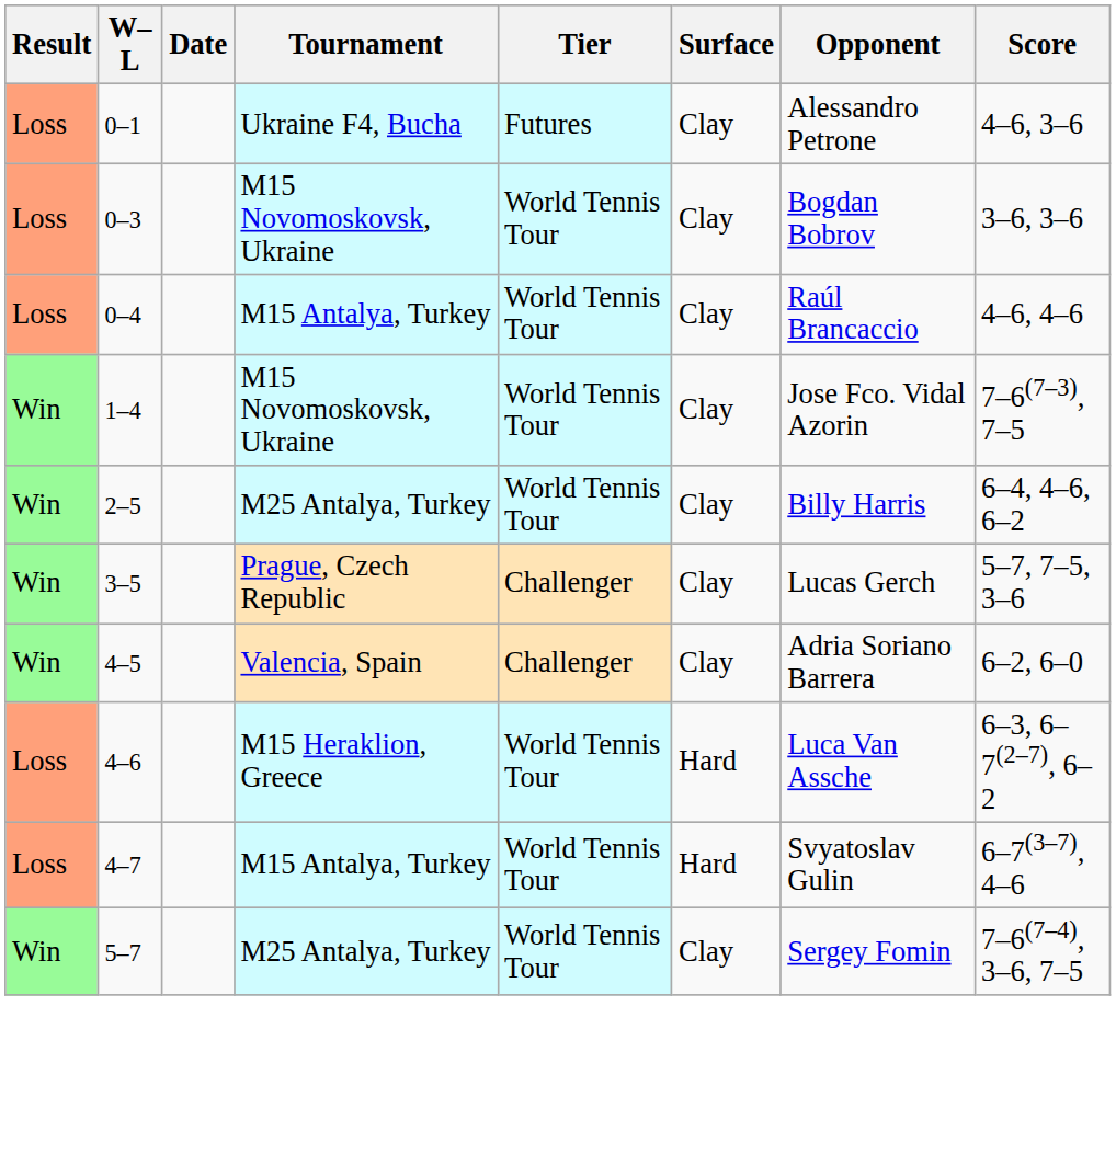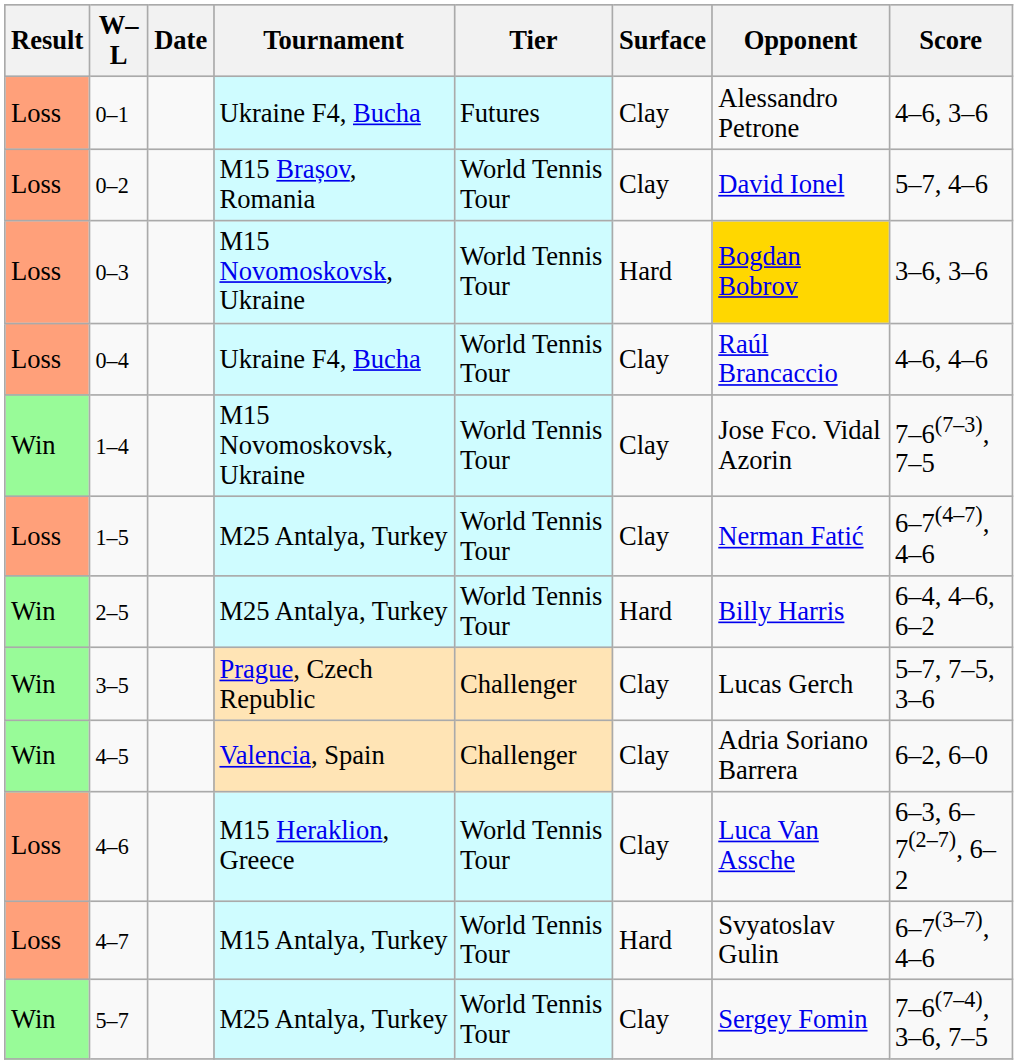 <table class="sortable wikitable">
 <tr>
 <th>Result</th>
 <th class="unsortable">W–L</th>
 <th>Date</th>
 <th>Tournament</th>
 <th>Tier</th>
 <th>Surface</th>
 <th>Opponent</th>
 <th class="unsortable">Score</th>
 </tr>
 <tr>
 <td bgcolor=FFA07A>Loss</td>
 <td><small>0–1</small></td>
 <td></td>
 <td style="background:#cffcff;">Ukraine F4, <a href='#'>Bucha</a></td>
 <td style="background:#cffcff;">Futures</td>
 <td>Clay</td>
 <td> Alessandro Petrone</td>
 <td>4–6, 3–6</td>
 </tr>
 <tr>
 <td bgcolor=FFA07A>Loss</td>
+<td><small>0–2</small></td>
+<td></td>
+<td style="background:#cffcff;">M15 <a href='#'>Brașov</a>, Romania</td>
+<td style="background:#cffcff;">World Tennis Tour</td>
+<td>Clay</td>
+<td> <a href='#'>David Ionel</a></td>
+<td>5–7, 4–6</td>
+</tr>
+<tr>
+<td bgcolor=FFA07A>Loss</td>
 <td><small>0–3</small></td>
 <td></td>
 <td style="background:#cffcff;">M15 <a href='#'>Novomoskovsk</a>, Ukraine</td>
 <td style="background:#cffcff;">World Tennis Tour</td>
-<td>Clay</td>
-<td> <a href='#'>Bogdan Bobrov</a></td>
+<td>Hard</td>
+<td style="background: gold;"> <a href='#'>Bogdan Bobrov</a></td>
 <td>3–6, 3–6</td>
 </tr>
 <tr>
 <td bgcolor=FFA07A>Loss</td>
 <td><small>0–4</small></td>
 <td></td>
-<td style="background:#cffcff;">M15 <a href='#'>Antalya</a>, Turkey</td>
+<td style="background:#cffcff;">Ukraine F4, <a href='#'>Bucha</a></td>
 <td style="background:#cffcff;">World Tennis Tour</td>
 <td>Clay</td>
 <td> <a href='#'>Raúl Brancaccio</a></td>
 <td>4–6, 4–6</td>
 </tr>
 <tr>
 <td bgcolor=98FB98>Win</td>
 <td><small>1–4</small></td>
 <td></td>
 <td style="background:#cffcff;">M15 Novomoskovsk, Ukraine</td>
 <td style="background:#cffcff;">World Tennis Tour</td>
 <td>Clay</td>
 <td> Jose Fco. Vidal Azorin</td>
 <td>7–6<sup>(7–3)</sup>, 7–5</td>
 </tr>
 <tr>
+<td bgcolor=FFA07A>Loss</td>
+<td><small>1–5</small></td>
+<td></td>
+<td style="background:#cffcff;">M25 Antalya, Turkey</td>
+<td style="background:#cffcff;">World Tennis Tour</td>
+<td>Clay</td>
+<td> <a href='#'>Nerman Fatić</a></td>
+<td>6–7<sup>(4–7)</sup>, 4–6</td>
+</tr>
+<tr>
 <td bgcolor=98FB98>Win</td>
 <td><small>2–5</small></td>
 <td></td>
 <td style="background:#cffcff;">M25 Antalya, Turkey</td>
 <td style="background:#cffcff;">World Tennis Tour</td>
-<td>Clay</td>
+<td>Hard</td>
 <td> <a href='#'>Billy Harris</a></td>
 <td>6–4, 4–6, 6–2</td>
 </tr>
 <tr>
 <td bgcolor=#98fb98>Win</td>
 <td><small>3–5</small></td>
 <td><a href='#'></a></td>
 <td bgcolor=moccasin><a href='#'>Prague</a>, Czech Republic</td>
 <td bgcolor=moccasin>Challenger</td>
 <td>Clay</td>
 <td> Lucas Gerch</td>
 <td>5–7, 7–5, 3–6</td>
 </tr>
 <tr>
 <td bgcolor=#98fb98>Win</td>
 <td><small>4–5</small></td>
 <td><a href='#'></a></td>
 <td bgcolor=moccasin><a href='#'>Valencia</a>, Spain</td>
 <td bgcolor=moccasin>Challenger</td>
 <td>Clay</td>
 <td> Adria Soriano Barrera</td>
 <td>6–2, 6–0</td>
 </tr>
 <tr>
 <td bgcolor=FFA07A>Loss</td>
 <td><small>4–6</small></td>
 <td></td>
 <td style="background:#cffcff;">M15 <a href='#'>Heraklion</a>, Greece</td>
 <td style="background:#cffcff;">World Tennis Tour</td>
-<td>Hard</td>
+<td>Clay</td>
 <td> <a href='#'>Luca Van Assche</a></td>
 <td>6–3, 6–7<sup>(2–7)</sup>, 6–2</td>
 </tr>
 <tr>
 <td bgcolor=FFA07A>Loss</td>
 <td><small>4–7</small></td>
 <td></td>
 <td style="background:#cffcff;">M15 Antalya, Turkey</td>
 <td style="background:#cffcff;">World Tennis Tour</td>
 <td>Hard</td>
 <td> Svyatoslav Gulin</td>
 <td>6–7<sup>(3–7)</sup>, 4–6</td>
 </tr>
 <tr>
 <td bgcolor=98FB98>Win</td>
 <td><small>5–7</small></td>
 <td></td>
 <td style="background:#cffcff;">M25 Antalya, Turkey</td>
 <td style="background:#cffcff;">World Tennis Tour</td>
 <td>Clay</td>
 <td> <a href='#'>Sergey Fomin</a></td>
 <td>7–6<sup>(7–4)</sup>, 3–6, 7–5</td>
 </tr>
 </table>
